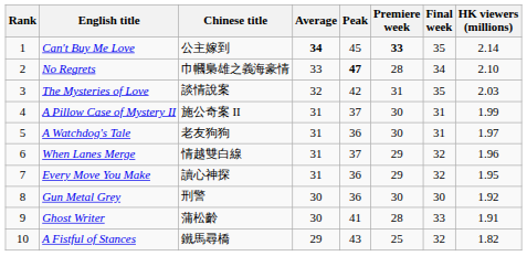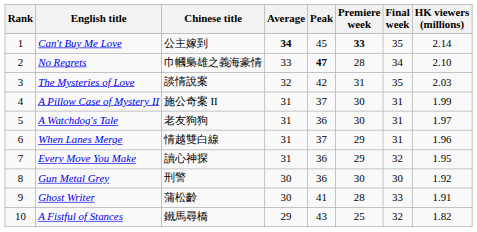 <table class="wikitable sortable" style="margin:auto; margin:auto;">
 <tr>
 <th>Rank</th>
 <th>English title</th>
 <th>Chinese title</th>
 <th>Average</th>
 <th>Peak</th>
 <th>Premiere<br>week</th>
 <th>Final<br>week</th>
 <th>HK viewers<br>(millions)</th>
 </tr>
 <tr>
 <td style="text-align:center;">1</td>
 <td><em><a href='#'>Can't Buy Me Love</a></em></td>
 <td>公主嫁到</td>
 <td style="text-align:center;"><strong>34</strong></td>
 <td style="text-align:center;">45</td>
 <td style="text-align:center;"><strong>33</strong></td>
 <td style="text-align:center;">35</td>
 <td style="text-align:center;">2.14</td>
 </tr>
 <tr>
 <td style="text-align:center;">2</td>
 <td><em><a href='#'>No Regrets</a></em></td>
 <td>巾幗梟雄之義海豪情</td>
 <td style="text-align:center;">33</td>
 <td style="text-align:center;"><strong>47</strong></td>
 <td style="text-align:center;">28</td>
 <td style="text-align:center;">34</td>
 <td style="text-align:center;">2.10</td>
 </tr>
 <tr>
 <td style="text-align:center;">3</td>
 <td><em><a href='#'>The Mysteries of Love</a></em></td>
 <td>談情說案</td>
 <td style="text-align:center;">32</td>
 <td style="text-align:center;">42</td>
 <td style="text-align:center;">31</td>
 <td style="text-align:center;">35</td>
 <td style="text-align:center;">2.03</td>
 </tr>
 <tr>
 <td style="text-align:center;">4</td>
 <td><em><a href='#'>A Pillow Case of Mystery II</a></em></td>
 <td>施公奇案 II</td>
 <td style="text-align:center;">31</td>
 <td style="text-align:center;">37</td>
 <td style="text-align:center;">30</td>
 <td style="text-align:center;">31</td>
 <td style="text-align:center;">1.99</td>
 </tr>
 <tr>
 <td style="text-align:center;">5</td>
 <td><em><a href='#'>A Watchdog's Tale</a></em></td>
 <td>老友狗狗</td>
 <td style="text-align:center;">31</td>
 <td style="text-align:center;">36</td>
 <td style="text-align:center;">30</td>
 <td style="text-align:center;">31</td>
 <td style="text-align:center;">1.97</td>
 </tr>
 <tr>
 <td style="text-align:center;">6</td>
 <td><em><a href='#'>When Lanes Merge</a></em></td>
 <td>情越雙白線</td>
 <td style="text-align:center;">31</td>
 <td style="text-align:center;">37</td>
 <td style="text-align:center;">29</td>
-<td style="text-align:center;">32</td>
+<td style="text-align:center;">31</td>
 <td style="text-align:center;">1.96</td>
 </tr>
 <tr>
 <td style="text-align:center;">7</td>
 <td><em><a href='#'>Every Move You Make</a></em></td>
 <td>讀心神探</td>
 <td style="text-align:center;">31</td>
 <td style="text-align:center;">36</td>
 <td style="text-align:center;">29</td>
 <td style="text-align:center;">32</td>
 <td style="text-align:center;">1.95</td>
 </tr>
 <tr>
 <td style="text-align:center;">8</td>
 <td><em><a href='#'>Gun Metal Grey</a></em></td>
 <td>刑警</td>
 <td style="text-align:center;">30</td>
 <td style="text-align:center;">36</td>
 <td style="text-align:center;">30</td>
 <td style="text-align:center;">30</td>
 <td style="text-align:center;">1.92</td>
 </tr>
 <tr>
 <td style="text-align:center;">9</td>
 <td><em><a href='#'>Ghost Writer</a></em></td>
 <td>蒲松齡</td>
 <td style="text-align:center;">30</td>
 <td style="text-align:center;">41</td>
 <td style="text-align:center;">28</td>
 <td style="text-align:center;">33</td>
 <td style="text-align:center;">1.91</td>
 </tr>
 <tr>
 <td style="text-align:center;">10</td>
 <td><em><a href='#'>A Fistful of Stances</a></em></td>
 <td>鐵馬尋橋</td>
 <td style="text-align:center;">29</td>
 <td style="text-align:center;">43</td>
 <td style="text-align:center;">25</td>
 <td style="text-align:center;">32</td>
 <td style="text-align:center;">1.82</td>
 </tr>
 </table>
